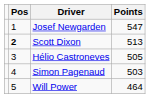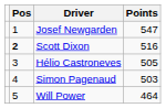 <table class="wikitable" style="font-size: 95%;">
 <tr>
 <td></td>
 <th>Pos</th>
 <th>Driver</th>
 <th>Points</th>
 </tr>
 <tr>
 <td align="left"></td>
 <td>1</td>
 <td> <a href='#'>Josef Newgarden</a></td>
 <td align="right">547</td>
 </tr>
 <tr>
 <td align="left"></td>
 <td><strong>2</strong></td>
 <td> <a href='#'>Scott Dixon</a></td>
-<td align="right">513</td>
+<td align="right">516</td>
 </tr>
 <tr>
 <td align="left"></td>
 <td>3</td>
 <td> <a href='#'>Hélio Castroneves</a></td>
 <td align="right">505</td>
 </tr>
 <tr>
 <td align="left"></td>
 <td>4</td>
 <td> <a href='#'>Simon Pagenaud</a></td>
 <td align="right">503</td>
 </tr>
 <tr>
 <td align="left"></td>
 <td>5</td>
 <td> <a href='#'>Will Power</a></td>
 <td align="right">464</td>
 </tr>
 </table>
